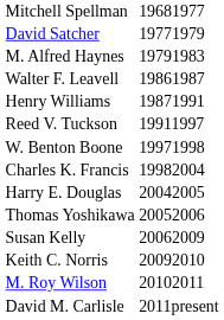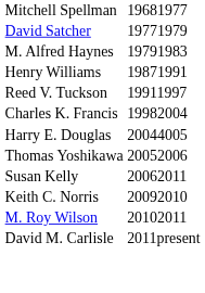 <table>
 <tr>
 <td>Mitchell Spellman</td>
 <td>19681977</td>
 </tr>
 <tr>
 <td><a href='#'>David Satcher</a></td>
 <td>19771979</td>
 </tr>
 <tr>
 <td>M. Alfred Haynes</td>
 <td>19791983</td>
 </tr>
 <tr>
-<td>Walter F. Leavell</td>
-<td>19861987</td>
-</tr>
-<tr>
 <td>Henry Williams</td>
 <td>19871991</td>
 </tr>
 <tr>
 <td>Reed V. Tuckson</td>
 <td>19911997</td>
 </tr>
 <tr>
-<td>W. Benton Boone</td>
-<td>19971998</td>
-</tr>
-<tr>
 <td>Charles K. Francis</td>
 <td>19982004</td>
 </tr>
 <tr>
 <td>Harry E. Douglas</td>
-<td>20042005</td>
+<td>20044005</td>
 </tr>
 <tr>
 <td>Thomas Yoshikawa</td>
 <td>20052006</td>
 </tr>
 <tr>
 <td>Susan Kelly</td>
-<td>20062009</td>
+<td>20062011</td>
 </tr>
 <tr>
 <td>Keith C. Norris</td>
 <td>20092010</td>
 </tr>
 <tr>
 <td><a href='#'>M. Roy Wilson</a></td>
 <td>20102011</td>
 </tr>
 <tr>
 <td>David M. Carlisle</td>
 <td>2011present</td>
 </tr>
 </table>
